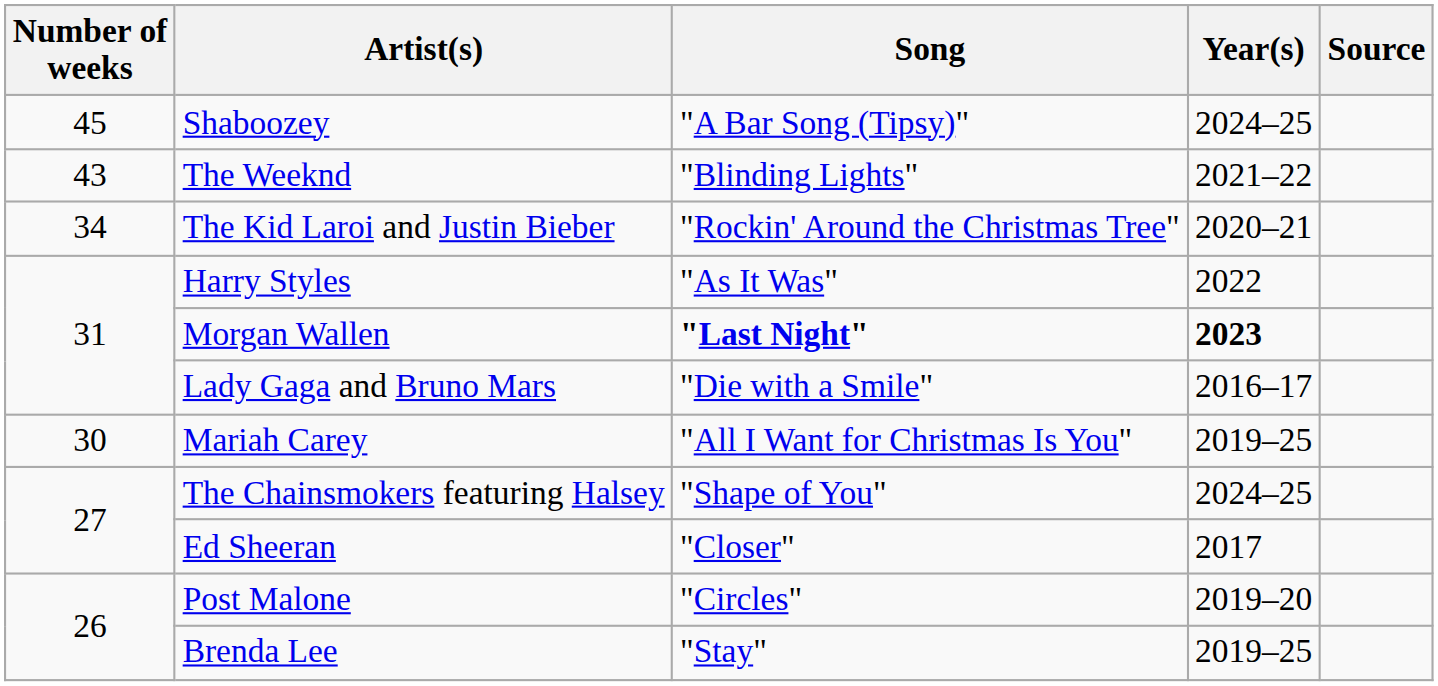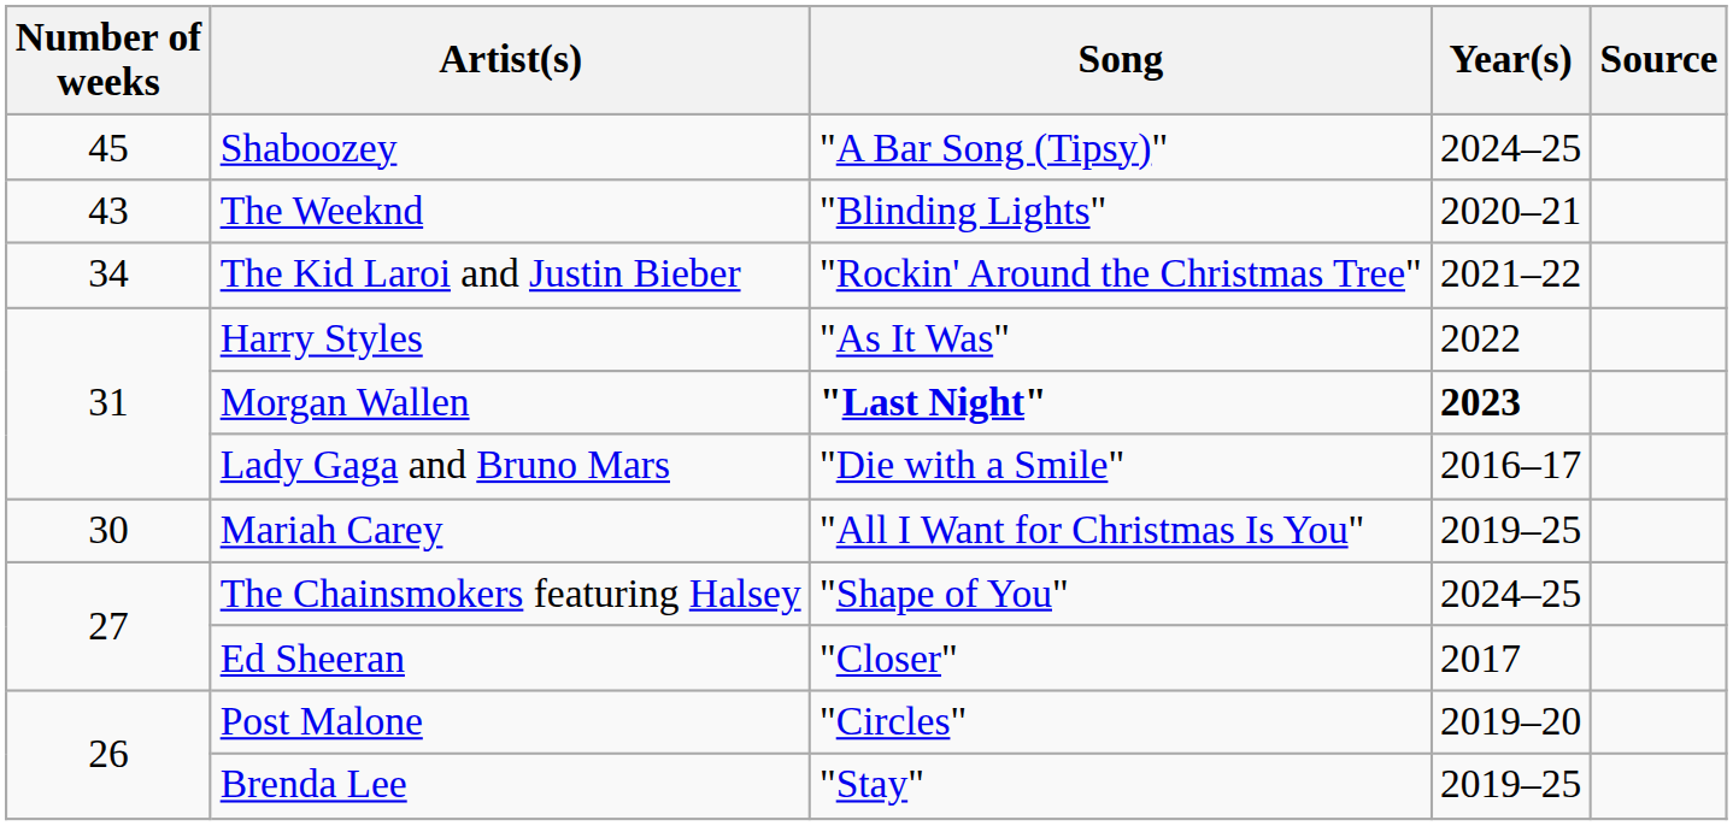 <table class="wikitable">
 <tr>
 <th>Number of <br> weeks</th>
 <th>Artist(s)</th>
 <th>Song</th>
 <th>Year(s)</th>
 <th>Source</th>
 </tr>
 <tr>
 <td rowspan="1" style="text-align:center;">45</td>
 <td><a href='#'>Shaboozey</a></td>
 <td>"<a href='#'>A Bar Song (Tipsy)</a>"</td>
 <td>2024–25</td>
 <td style="text-align:center;"></td>
 </tr>
 <tr>
 <td rowspan="1" style="text-align:center;">43</td>
 <td><a href='#'>The Weeknd</a></td>
 <td>"<a href='#'>Blinding Lights</a>"</td>
-<td>2021–22</td>
+<td>2020–21</td>
 <td style="text-align:center;"></td>
 </tr>
 <tr>
 <td rowspan="1" style="text-align:center;">34</td>
 <td><a href='#'>The Kid Laroi</a> and <a href='#'>Justin Bieber</a></td>
 <td>"<a href='#'>Rockin' Around the Christmas Tree</a>"</td>
-<td>2020–21</td>
+<td>2021–22</td>
 <td style="text-align:center;"></td>
 </tr>
 <tr>
 <td rowspan="3" style="text-align:center;">31</td>
 <td><a href='#'>Harry Styles</a></td>
 <td>"<a href='#'>As It Was</a>"</td>
 <td>2022</td>
 <td style="text-align:center;"></td>
 </tr>
 <tr>
 <td><a href='#'>Morgan Wallen</a></td>
 <td><strong>"<a href='#'>Last Night</a>"</strong></td>
 <td><strong>2023</strong></td>
 <td style="text-align:center;"></td>
 </tr>
 <tr>
 <td><a href='#'>Lady Gaga</a> and <a href='#'>Bruno Mars</a></td>
 <td>"<a href='#'>Die with a Smile</a>"</td>
 <td>2016–17</td>
 <td style="text-align:center;"></td>
 </tr>
 <tr>
 <td style="text-align:center;">30</td>
 <td><a href='#'>Mariah Carey</a></td>
 <td>"<a href='#'>All I Want for Christmas Is You</a>"</td>
 <td>2019–25</td>
 <td style="text-align:center;"></td>
 </tr>
 <tr>
 <td rowspan="2" style="text-align:center;">27</td>
 <td><a href='#'>The Chainsmokers</a> featuring <a href='#'>Halsey</a></td>
 <td>"<a href='#'>Shape of You</a>"</td>
 <td>2024–25</td>
 <td style="text-align:center;"></td>
 </tr>
 <tr>
 <td><a href='#'>Ed Sheeran</a></td>
 <td>"<a href='#'>Closer</a>"</td>
 <td>2017</td>
 <td style="text-align:center;"></td>
 </tr>
 <tr>
 <td rowspan=2 style="text-align:center;">26</td>
 <td><a href='#'>Post Malone</a></td>
 <td>"<a href='#'>Circles</a>"</td>
 <td>2019–20</td>
 <td style="text-align:center;"></td>
 </tr>
 <tr>
 <td><a href='#'>Brenda Lee</a></td>
 <td>"<a href='#'>Stay</a>"</td>
 <td>2019–25</td>
 <td style="text-align:center;"></td>
 </tr>
 </table>
